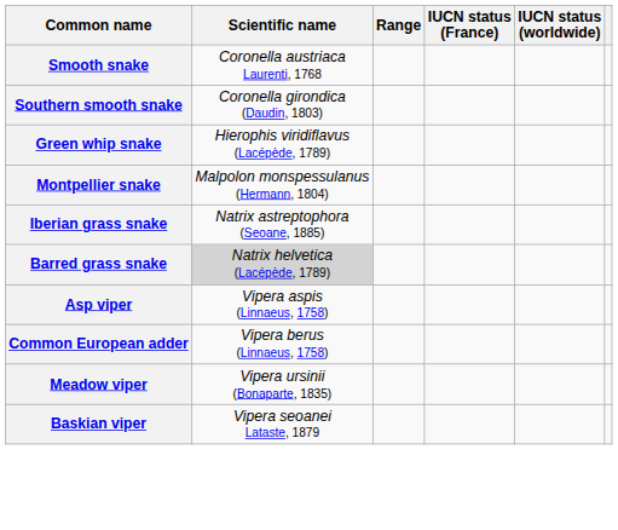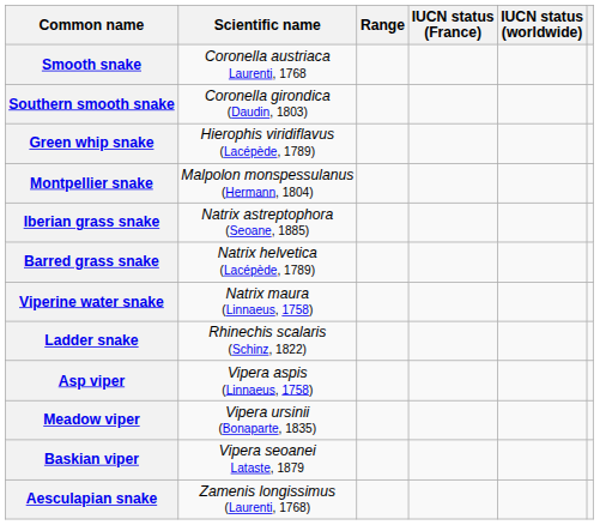 <table class="wikitable" style="text-align: center;">
 <tr>
 <th scope="col">Common name</th>
 <th scope="col">Scientific name</th>
 <th scope="col">Range</th>
 <th scope="col">IUCN status<br>(France)</th>
 <th scope="col">IUCN status<br>(worldwide)</th>
 <th scope="col"></th>
 </tr>
 <tr>
 <th scope="row"><a href='#'>Smooth snake</a><br></th>
 <td><em>Coronella austriaca</em><br><small><a href='#'>Laurenti</a>, 1768</small></td>
 <td></td>
 <td></td>
 <td></td>
 <td></td>
 </tr>
 <tr>
 <th scope="row"><a href='#'>Southern smooth snake</a><br></th>
 <td><em>Coronella girondica</em><br><small>(<a href='#'>Daudin</a>, 1803)</small></td>
 <td></td>
 <td></td>
 <td></td>
 <td></td>
 </tr>
 <tr>
 <th scope="row"><a href='#'>Green whip snake</a><br></th>
 <td><em>Hierophis viridiflavus</em><br><small>(<a href='#'>Lacépède</a>, 1789)</small></td>
 <td></td>
 <td></td>
 <td></td>
 <td></td>
 </tr>
 <tr>
 <th scope="row"><a href='#'>Montpellier snake</a><br></th>
 <td><em>Malpolon monspessulanus</em><br><small>(<a href='#'>Hermann</a>, 1804)</small></td>
 <td></td>
 <td></td>
 <td></td>
 <td></td>
 </tr>
 <tr>
 <th scope="row"><a href='#'>Iberian grass snake</a><br></th>
 <td><em>Natrix astreptophora</em><br><small>(<a href='#'>Seoane</a>, 1885)</small></td>
 <td></td>
 <td></td>
 <td></td>
 <td></td>
 </tr>
 <tr>
 <th scope="row"><a href='#'>Barred grass snake</a><br></th>
-<td style="background: lightgrey;"><em>Natrix helvetica</em><br><small>(<a href='#'>Lacépède</a>, 1789)</small></td>
+<td><em>Natrix helvetica</em><br><small>(<a href='#'>Lacépède</a>, 1789)</small></td>
+<td></td>
+<td></td>
+<td></td>
+<td></td>
+</tr>
+<tr>
+<th scope="row"><a href='#'>Viperine water snake</a><br></th>
+<td><em>Natrix maura</em><br><small>(<a href='#'>Linnaeus</a>, <a href='#'>1758</a>)</small></td>
+<td></td>
+<td></td>
+<td></td>
+<td></td>
+</tr>
+<tr>
+<th scope="row"><a href='#'>Ladder snake</a><br></th>
+<td><em>Rhinechis scalaris</em><br><small>(<a href='#'>Schinz</a>, 1822)</small></td>
 <td></td>
 <td></td>
 <td></td>
 <td></td>
 </tr>
 <tr>
 <th scope="row"><a href='#'>Asp viper</a><br></th>
 <td><em>Vipera aspis</em><br><small>(<a href='#'>Linnaeus</a>, <a href='#'>1758</a>)</small></td>
-<td></td>
-<td></td>
-<td></td>
-<td></td>
-</tr>
-<tr>
-<th scope="row"><a href='#'>Common European adder</a><br></th>
-<td><em>Vipera berus</em><br><small>(<a href='#'>Linnaeus</a>, <a href='#'>1758</a>)</small></td>
 <td></td>
 <td></td>
 <td></td>
 <td></td>
 </tr>
 <tr>
 <th scope="row"><a href='#'>Meadow viper</a><br></th>
 <td><em>Vipera ursinii</em><br><small>(<a href='#'>Bonaparte</a>, 1835)</small></td>
 <td></td>
 <td></td>
 <td></td>
 <td></td>
 </tr>
 <tr>
 <th scope="row"><a href='#'>Baskian viper</a><br></th>
 <td><em>Vipera seoanei</em><br><small><a href='#'>Lataste</a>, 1879</small></td>
 <td></td>
 <td></td>
 <td></td>
 <td></td>
 </tr>
+<tr>
+<th scope="row"><a href='#'>Aesculapian snake</a><br></th>
+<td><em>Zamenis longissimus</em><br><small>(<a href='#'>Laurenti</a>, 1768)</small></td>
+<td></td>
+<td></td>
+<td></td>
+<td></td>
+</tr>
 </table>
